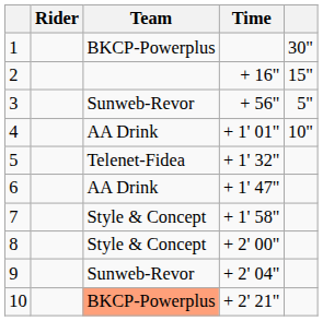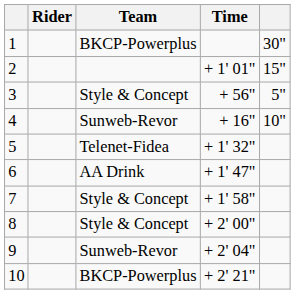 <table class="wikitable">
 <tr>
 <th></th>
 <th>Rider</th>
 <th>Team</th>
 <th>Time</th>
 <th></th>
 </tr>
 <tr>
 <td>1</td>
 <td></td>
 <td>BKCP-Powerplus</td>
 <td align="right"></td>
 <td align="right">30"</td>
 </tr>
 <tr>
 <td>2</td>
 <td></td>
 <td></td>
-<td align="right">+ 16"</td>
+<td align="right">+ 1' 01"</td>
 <td align="right">15"</td>
 </tr>
 <tr>
 <td>3</td>
 <td></td>
-<td>Sunweb-Revor</td>
+<td>Style & Concept</td>
 <td align="right">+ 56"</td>
 <td align="right">5"</td>
 </tr>
 <tr>
 <td>4</td>
 <td></td>
-<td>AA Drink</td>
-<td align="right">+ 1' 01"</td>
+<td>Sunweb-Revor</td>
+<td align="right">+ 16"</td>
 <td align="right">10"</td>
 </tr>
 <tr>
 <td>5</td>
 <td></td>
 <td>Telenet-Fidea</td>
 <td align="right">+ 1' 32"</td>
 <td></td>
 </tr>
 <tr>
 <td>6</td>
 <td></td>
 <td>AA Drink</td>
 <td align="right">+ 1' 47"</td>
 <td></td>
 </tr>
 <tr>
 <td>7</td>
 <td></td>
 <td>Style & Concept</td>
 <td align="right">+ 1' 58"</td>
 <td></td>
 </tr>
 <tr>
 <td>8</td>
 <td></td>
 <td>Style & Concept</td>
 <td align="right">+ 2' 00"</td>
 <td></td>
 </tr>
 <tr>
 <td>9</td>
 <td></td>
 <td>Sunweb-Revor</td>
 <td align="right">+ 2' 04"</td>
 <td></td>
 </tr>
 <tr>
 <td>10</td>
 <td></td>
-<td style="background: lightsalmon;">BKCP-Powerplus</td>
+<td>BKCP-Powerplus</td>
 <td align="right">+ 2' 21"</td>
 <td></td>
 </tr>
 </table>
